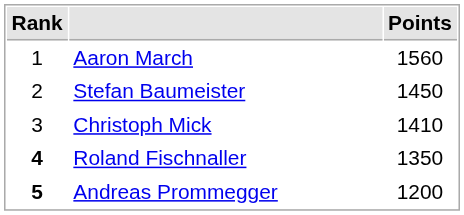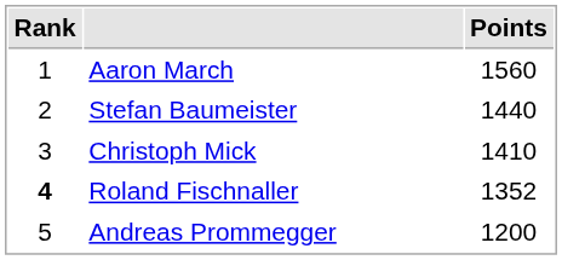 <table cellspacing="1" cellpadding="3" style="border:1px solid #aaa; font-size:86%;">
 <tr style="background:#e4e4e4;">
 <th style="border-bottom:1px solid #aaa; width:10px;">Rank</th>
 <th style="border-bottom:1px solid #aaa; width:200px;"></th>
 <th style="border-bottom:1px solid #aaa; width:20px;">Points</th>
 </tr>
 <tr>
 <td align=center>1</td>
 <td> <a href='#'>Aaron March</a></td>
 <td align=center>1560</td>
 </tr>
 <tr>
 <td align=center>2</td>
 <td> <a href='#'>Stefan Baumeister</a></td>
-<td align=center>1450</td>
+<td align=center>1440</td>
 </tr>
 <tr>
 <td align=center>3</td>
 <td> <a href='#'>Christoph Mick</a></td>
 <td align=center>1410</td>
 </tr>
 <tr>
 <td align=center><strong>4</strong></td>
 <td> <a href='#'>Roland Fischnaller</a></td>
-<td align=center>1350</td>
+<td align=center>1352</td>
 </tr>
 <tr>
-<td align=center><strong>5</strong></td>
+<td align=center>5</td>
 <td> <a href='#'>Andreas Prommegger</a></td>
 <td align=center>1200</td>
 </tr>
 </table>
